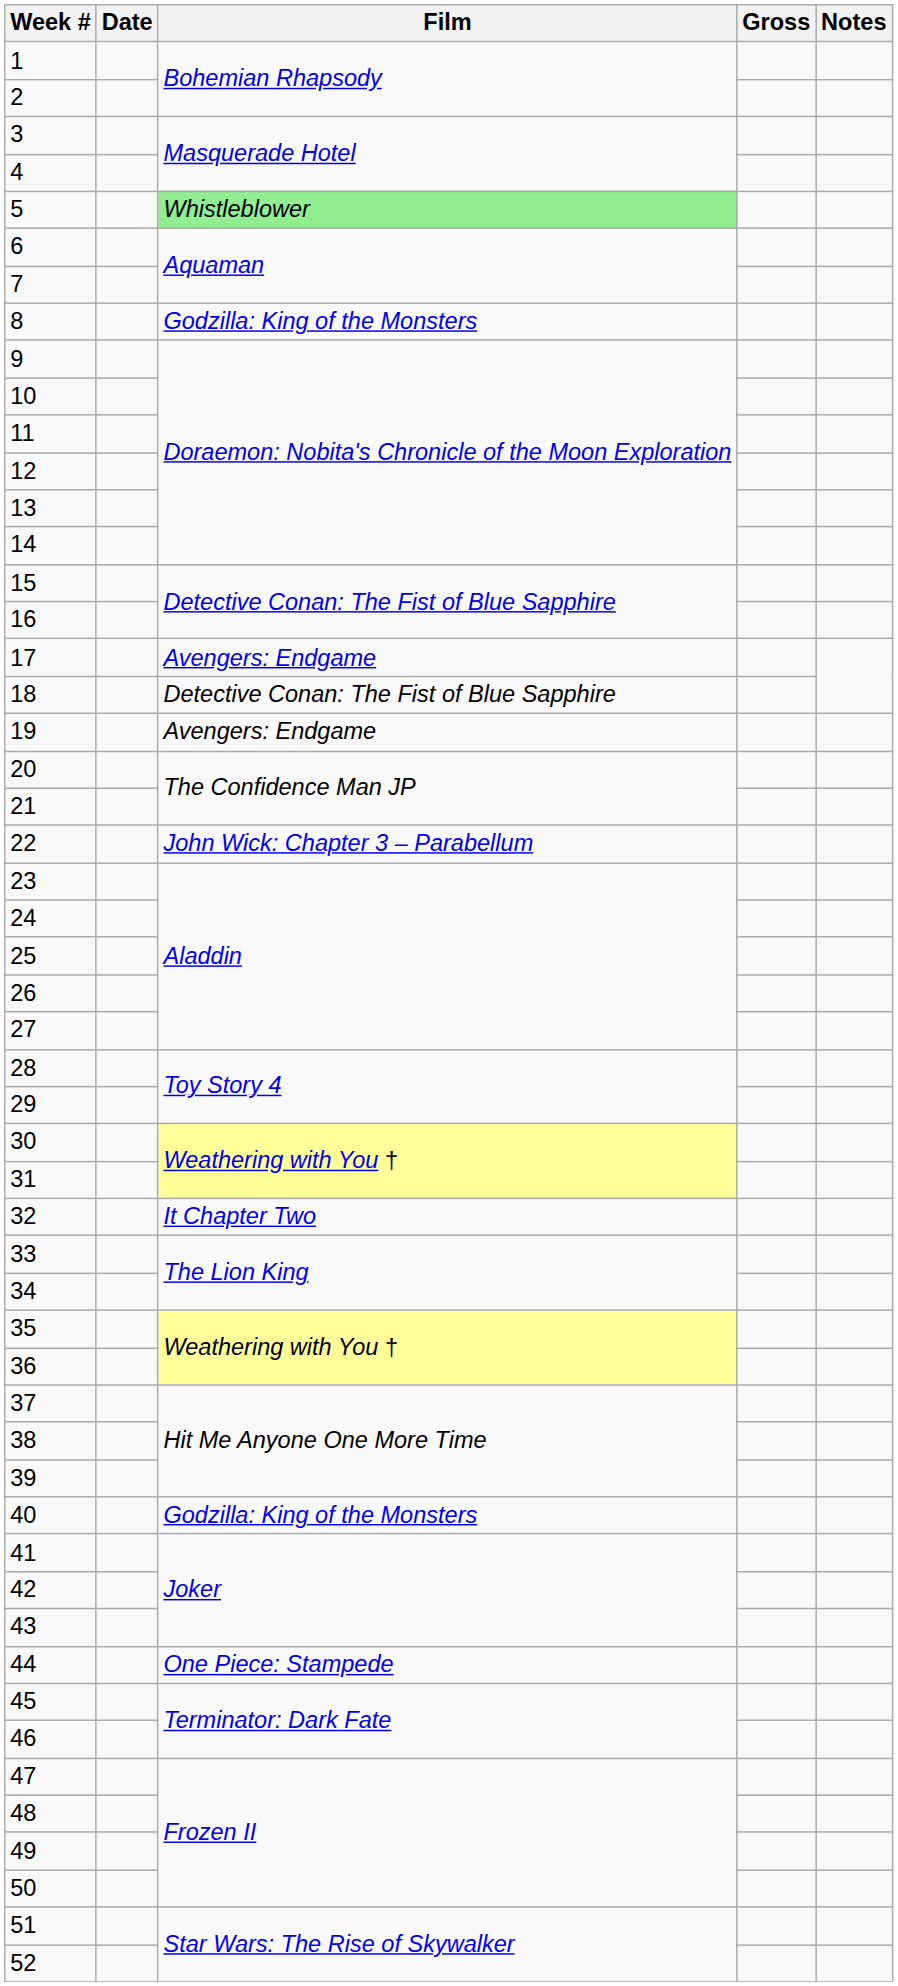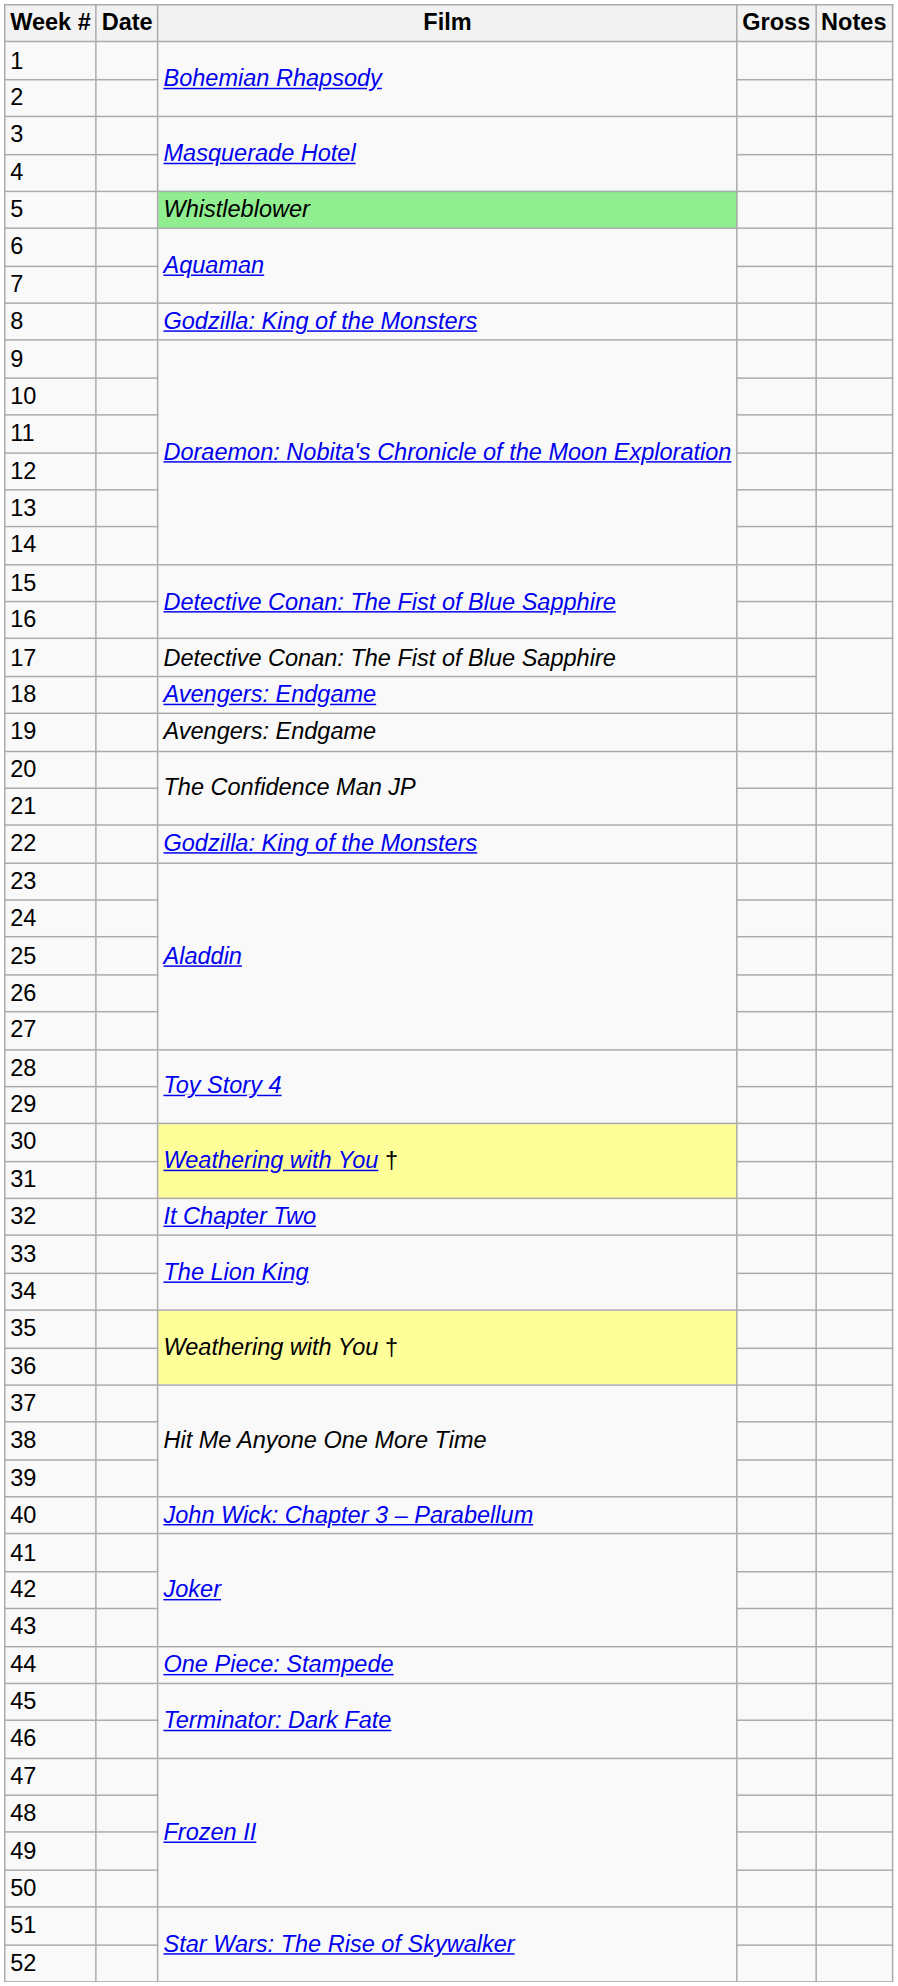 <table class="wikitable sortable">
 <tr>
 <th>Week #</th>
 <th>Date</th>
 <th>Film</th>
 <th>Gross</th>
 <th>Notes</th>
 </tr>
 <tr>
 <td>1</td>
 <td></td>
 <td rowspan="2"><em><a href='#'>Bohemian Rhapsody</a></em></td>
 <td></td>
 <td></td>
 </tr>
 <tr>
 <td>2</td>
 <td></td>
 <td></td>
 <td></td>
 </tr>
 <tr>
 <td>3</td>
 <td></td>
 <td rowspan="2"><em><a href='#'>Masquerade Hotel</a></em></td>
 <td></td>
 <td></td>
 </tr>
 <tr>
 <td>4</td>
 <td></td>
 <td></td>
 <td></td>
 </tr>
 <tr>
 <td>5</td>
 <td></td>
 <td style="background: lightgreen;"><em>Whistleblower</em></td>
 <td></td>
 <td></td>
 </tr>
 <tr>
 <td>6</td>
 <td></td>
 <td rowspan="2"><em><a href='#'>Aquaman</a></em></td>
 <td></td>
 <td></td>
 </tr>
 <tr>
 <td>7</td>
 <td></td>
 <td></td>
 <td></td>
 </tr>
 <tr>
 <td>8</td>
 <td></td>
 <td><em><a href='#'>Godzilla: King of the Monsters</a></em></td>
 <td></td>
 <td></td>
 </tr>
 <tr>
 <td>9</td>
 <td></td>
 <td rowspan="6"><em><a href='#'>Doraemon: Nobita's Chronicle of the Moon Exploration</a></em></td>
 <td></td>
 <td></td>
 </tr>
 <tr>
 <td>10</td>
 <td></td>
 <td></td>
 <td></td>
 </tr>
 <tr>
 <td>11</td>
 <td></td>
 <td></td>
 <td></td>
 </tr>
 <tr>
 <td>12</td>
 <td></td>
 <td></td>
 <td></td>
 </tr>
 <tr>
 <td>13</td>
 <td></td>
 <td></td>
 <td></td>
 </tr>
 <tr>
 <td>14</td>
 <td></td>
 <td></td>
 <td></td>
 </tr>
 <tr>
 <td>15</td>
 <td></td>
 <td rowspan="2"><em><a href='#'>Detective Conan: The Fist of Blue Sapphire</a></em></td>
 <td></td>
 <td></td>
 </tr>
 <tr>
 <td>16</td>
 <td></td>
 <td></td>
 <td></td>
 </tr>
 <tr>
 <td>17</td>
 <td></td>
-<td><em><a href='#'>Avengers: Endgame</a></em></td>
+<td><em>Detective Conan: The Fist of Blue Sapphire</em></td>
 <td></td>
 <td rowspan="2"></td>
 </tr>
 <tr>
 <td>18</td>
 <td></td>
-<td><em>Detective Conan: The Fist of Blue Sapphire</em></td>
+<td><em><a href='#'>Avengers: Endgame</a></em></td>
 <td></td>
 </tr>
 <tr>
 <td>19</td>
 <td></td>
 <td><em>Avengers: Endgame</em></td>
 <td></td>
 <td></td>
 </tr>
 <tr>
 <td>20</td>
 <td></td>
 <td rowspan="2"><em>The Confidence Man JP</em></td>
 <td></td>
 <td></td>
 </tr>
 <tr>
 <td>21</td>
 <td></td>
 <td></td>
 <td></td>
 </tr>
 <tr>
 <td>22</td>
 <td></td>
-<td><em><a href='#'>John Wick: Chapter 3 – Parabellum</a></em></td>
+<td><em><a href='#'>Godzilla: King of the Monsters</a></em></td>
 <td></td>
 <td></td>
 </tr>
 <tr>
 <td>23</td>
 <td></td>
 <td rowspan="5"><em><a href='#'>Aladdin</a></em></td>
 <td></td>
 <td></td>
 </tr>
 <tr>
 <td>24</td>
 <td></td>
 <td></td>
 <td></td>
 </tr>
 <tr>
 <td>25</td>
 <td></td>
 <td></td>
 <td></td>
 </tr>
 <tr>
 <td>26</td>
 <td></td>
 <td></td>
 <td></td>
 </tr>
 <tr>
 <td>27</td>
 <td></td>
 <td></td>
 <td></td>
 </tr>
 <tr>
 <td>28</td>
 <td></td>
 <td rowspan="2"><em><a href='#'>Toy Story 4</a></em></td>
 <td></td>
 <td></td>
 </tr>
 <tr>
 <td>29</td>
 <td></td>
 <td></td>
 <td></td>
 </tr>
 <tr>
 <td>30</td>
 <td></td>
 <td rowspan="2" style="background-color:#FFFF99"><em><a href='#'>Weathering with You</a></em> †</td>
 <td></td>
 <td></td>
 </tr>
 <tr>
 <td>31</td>
 <td></td>
 <td></td>
 <td></td>
 </tr>
 <tr>
 <td>32</td>
 <td></td>
 <td><em><a href='#'>It Chapter Two</a></em></td>
 <td></td>
 <td></td>
 </tr>
 <tr>
 <td>33</td>
 <td></td>
 <td rowspan="2"><em><a href='#'>The Lion King</a></em></td>
 <td></td>
 <td></td>
 </tr>
 <tr>
 <td>34</td>
 <td></td>
 <td></td>
 <td></td>
 </tr>
 <tr>
 <td>35</td>
 <td></td>
 <td rowspan="2" style="background-color:#FFFF99"><em>Weathering with You</em> †</td>
 <td></td>
 <td></td>
 </tr>
 <tr>
 <td>36</td>
 <td></td>
 <td></td>
 <td></td>
 </tr>
 <tr>
 <td>37</td>
 <td></td>
 <td rowspan="3"><em>Hit Me Anyone One More Time</em></td>
 <td></td>
 <td></td>
 </tr>
 <tr>
 <td>38</td>
 <td></td>
 <td></td>
 <td></td>
 </tr>
 <tr>
 <td>39</td>
 <td></td>
 <td></td>
 <td></td>
 </tr>
 <tr>
 <td>40</td>
 <td></td>
-<td><em><a href='#'>Godzilla: King of the Monsters</a></em></td>
+<td><em><a href='#'>John Wick: Chapter 3 – Parabellum</a></em></td>
 <td></td>
 <td></td>
 </tr>
 <tr>
 <td>41</td>
 <td></td>
 <td rowspan="3"><em><a href='#'>Joker</a></em></td>
 <td></td>
 <td></td>
 </tr>
 <tr>
 <td>42</td>
 <td></td>
 <td></td>
 <td></td>
 </tr>
 <tr>
 <td>43</td>
 <td></td>
 <td></td>
 <td></td>
 </tr>
 <tr>
 <td>44</td>
 <td></td>
 <td><em><a href='#'>One Piece: Stampede</a></em></td>
 <td></td>
 <td></td>
 </tr>
 <tr>
 <td>45</td>
 <td></td>
 <td rowspan="2"><em><a href='#'>Terminator: Dark Fate</a></em></td>
 <td></td>
 <td></td>
 </tr>
 <tr>
 <td>46</td>
 <td></td>
 <td></td>
 <td></td>
 </tr>
 <tr>
 <td>47</td>
 <td></td>
 <td rowspan="4"><em><a href='#'>Frozen II</a></em></td>
 <td></td>
 <td></td>
 </tr>
 <tr>
 <td>48</td>
 <td></td>
 <td></td>
 <td></td>
 </tr>
 <tr>
 <td>49</td>
 <td></td>
 <td></td>
 <td></td>
 </tr>
 <tr>
 <td>50</td>
 <td></td>
 <td></td>
 <td></td>
 </tr>
 <tr>
 <td>51</td>
 <td></td>
 <td rowspan="2"><em><a href='#'>Star Wars: The Rise of Skywalker</a></em></td>
 <td></td>
 <td></td>
 </tr>
 <tr>
 <td>52</td>
 <td></td>
 <td></td>
 <td></td>
 </tr>
 </table>
